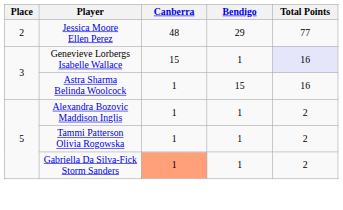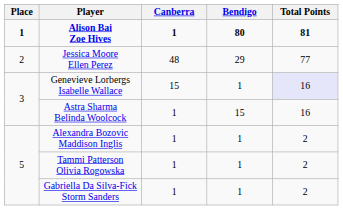 <table class="wikitable" style="text-align: center;">
 <tr>
 <th style="width:50px;">Place</th>
 <th width=160>Player</th>
 <th width=100><a href='#'>Canberra</a></th>
 <th width=100><a href='#'>Bendigo</a></th>
 <th width=100>Total Points</th>
+</tr>
+<tr>
+<td><strong>1</strong></td>
+<td><strong><a href='#'>Alison Bai</a> <br> <a href='#'>Zoe Hives</a></strong></td>
+<td><strong>1</strong></td>
+<td><strong>80</strong></td>
+<td><strong>81</strong></td>
 </tr>
 <tr>
 <td>2</td>
 <td><a href='#'>Jessica Moore</a> <br> <a href='#'>Ellen Perez</a></td>
 <td>48</td>
 <td>29</td>
 <td>77</td>
 </tr>
 <tr>
 <td rowspan=2>3</td>
 <td>Genevieve Lorbergs <br> <a href='#'>Isabelle Wallace</a></td>
 <td>15</td>
 <td>1</td>
 <td style="background: lavender;">16</td>
 </tr>
 <tr>
 <td><a href='#'>Astra Sharma</a> <br> <a href='#'>Belinda Woolcock</a></td>
 <td>1</td>
 <td>15</td>
 <td>16</td>
 </tr>
 <tr>
 <td rowspan=3>5</td>
 <td><a href='#'>Alexandra Bozovic</a> <br> <a href='#'>Maddison Inglis</a></td>
 <td>1</td>
 <td>1</td>
 <td>2</td>
 </tr>
 <tr>
 <td><a href='#'>Tammi Patterson</a> <br> <a href='#'>Olivia Rogowska</a></td>
 <td>1</td>
 <td>1</td>
 <td>2</td>
 </tr>
 <tr>
 <td><a href='#'>Gabriella Da Silva-Fick</a> <br> <a href='#'>Storm Sanders</a></td>
-<td style="background: lightsalmon;">1</td>
+<td>1</td>
 <td>1</td>
 <td>2</td>
 </tr>
 </table>
